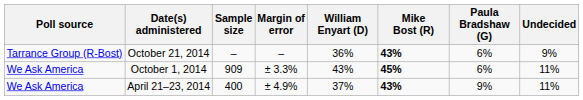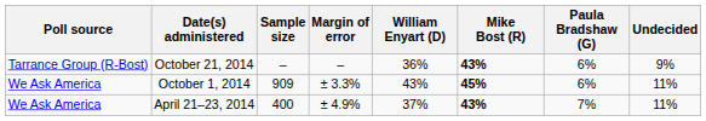 <table class="wikitable">
 <tr>
 <th>Poll source</th>
 <th>Date(s)<br>administered</th>
 <th>Sample<br>size</th>
 <th>Margin of<br>error</th>
 <th style="width:100px;">William<br>Enyart (D)</th>
 <th style="width:100px;">Mike<br>Bost (R)</th>
 <th style="width:100px;">Paula<br>Bradshaw (G)</th>
 <th>Undecided</th>
 </tr>
 <tr>
 <td><a href='#'>Tarrance Group (R-Bost)</a></td>
 <td align=center>October 21, 2014</td>
 <td align=center>–</td>
 <td align=center>–</td>
 <td align=center>36%</td>
 <td><strong>43%</strong></td>
 <td align=center>6%</td>
 <td align=center>9%</td>
 </tr>
 <tr>
 <td><a href='#'>We Ask America</a></td>
 <td align=center>October 1, 2014</td>
 <td align=center>909</td>
 <td align=center>± 3.3%</td>
 <td align=center>43%</td>
 <td><strong>45%</strong></td>
 <td align=center>6%</td>
 <td align=center>11%</td>
 </tr>
 <tr>
 <td><a href='#'>We Ask America</a></td>
 <td align=center>April 21–23, 2014</td>
 <td align=center>400</td>
 <td align=center>± 4.9%</td>
 <td align=center>37%</td>
 <td><strong>43%</strong></td>
-<td align=center>9%</td>
+<td align=center>7%</td>
 <td align=center>11%</td>
 </tr>
 </table>
